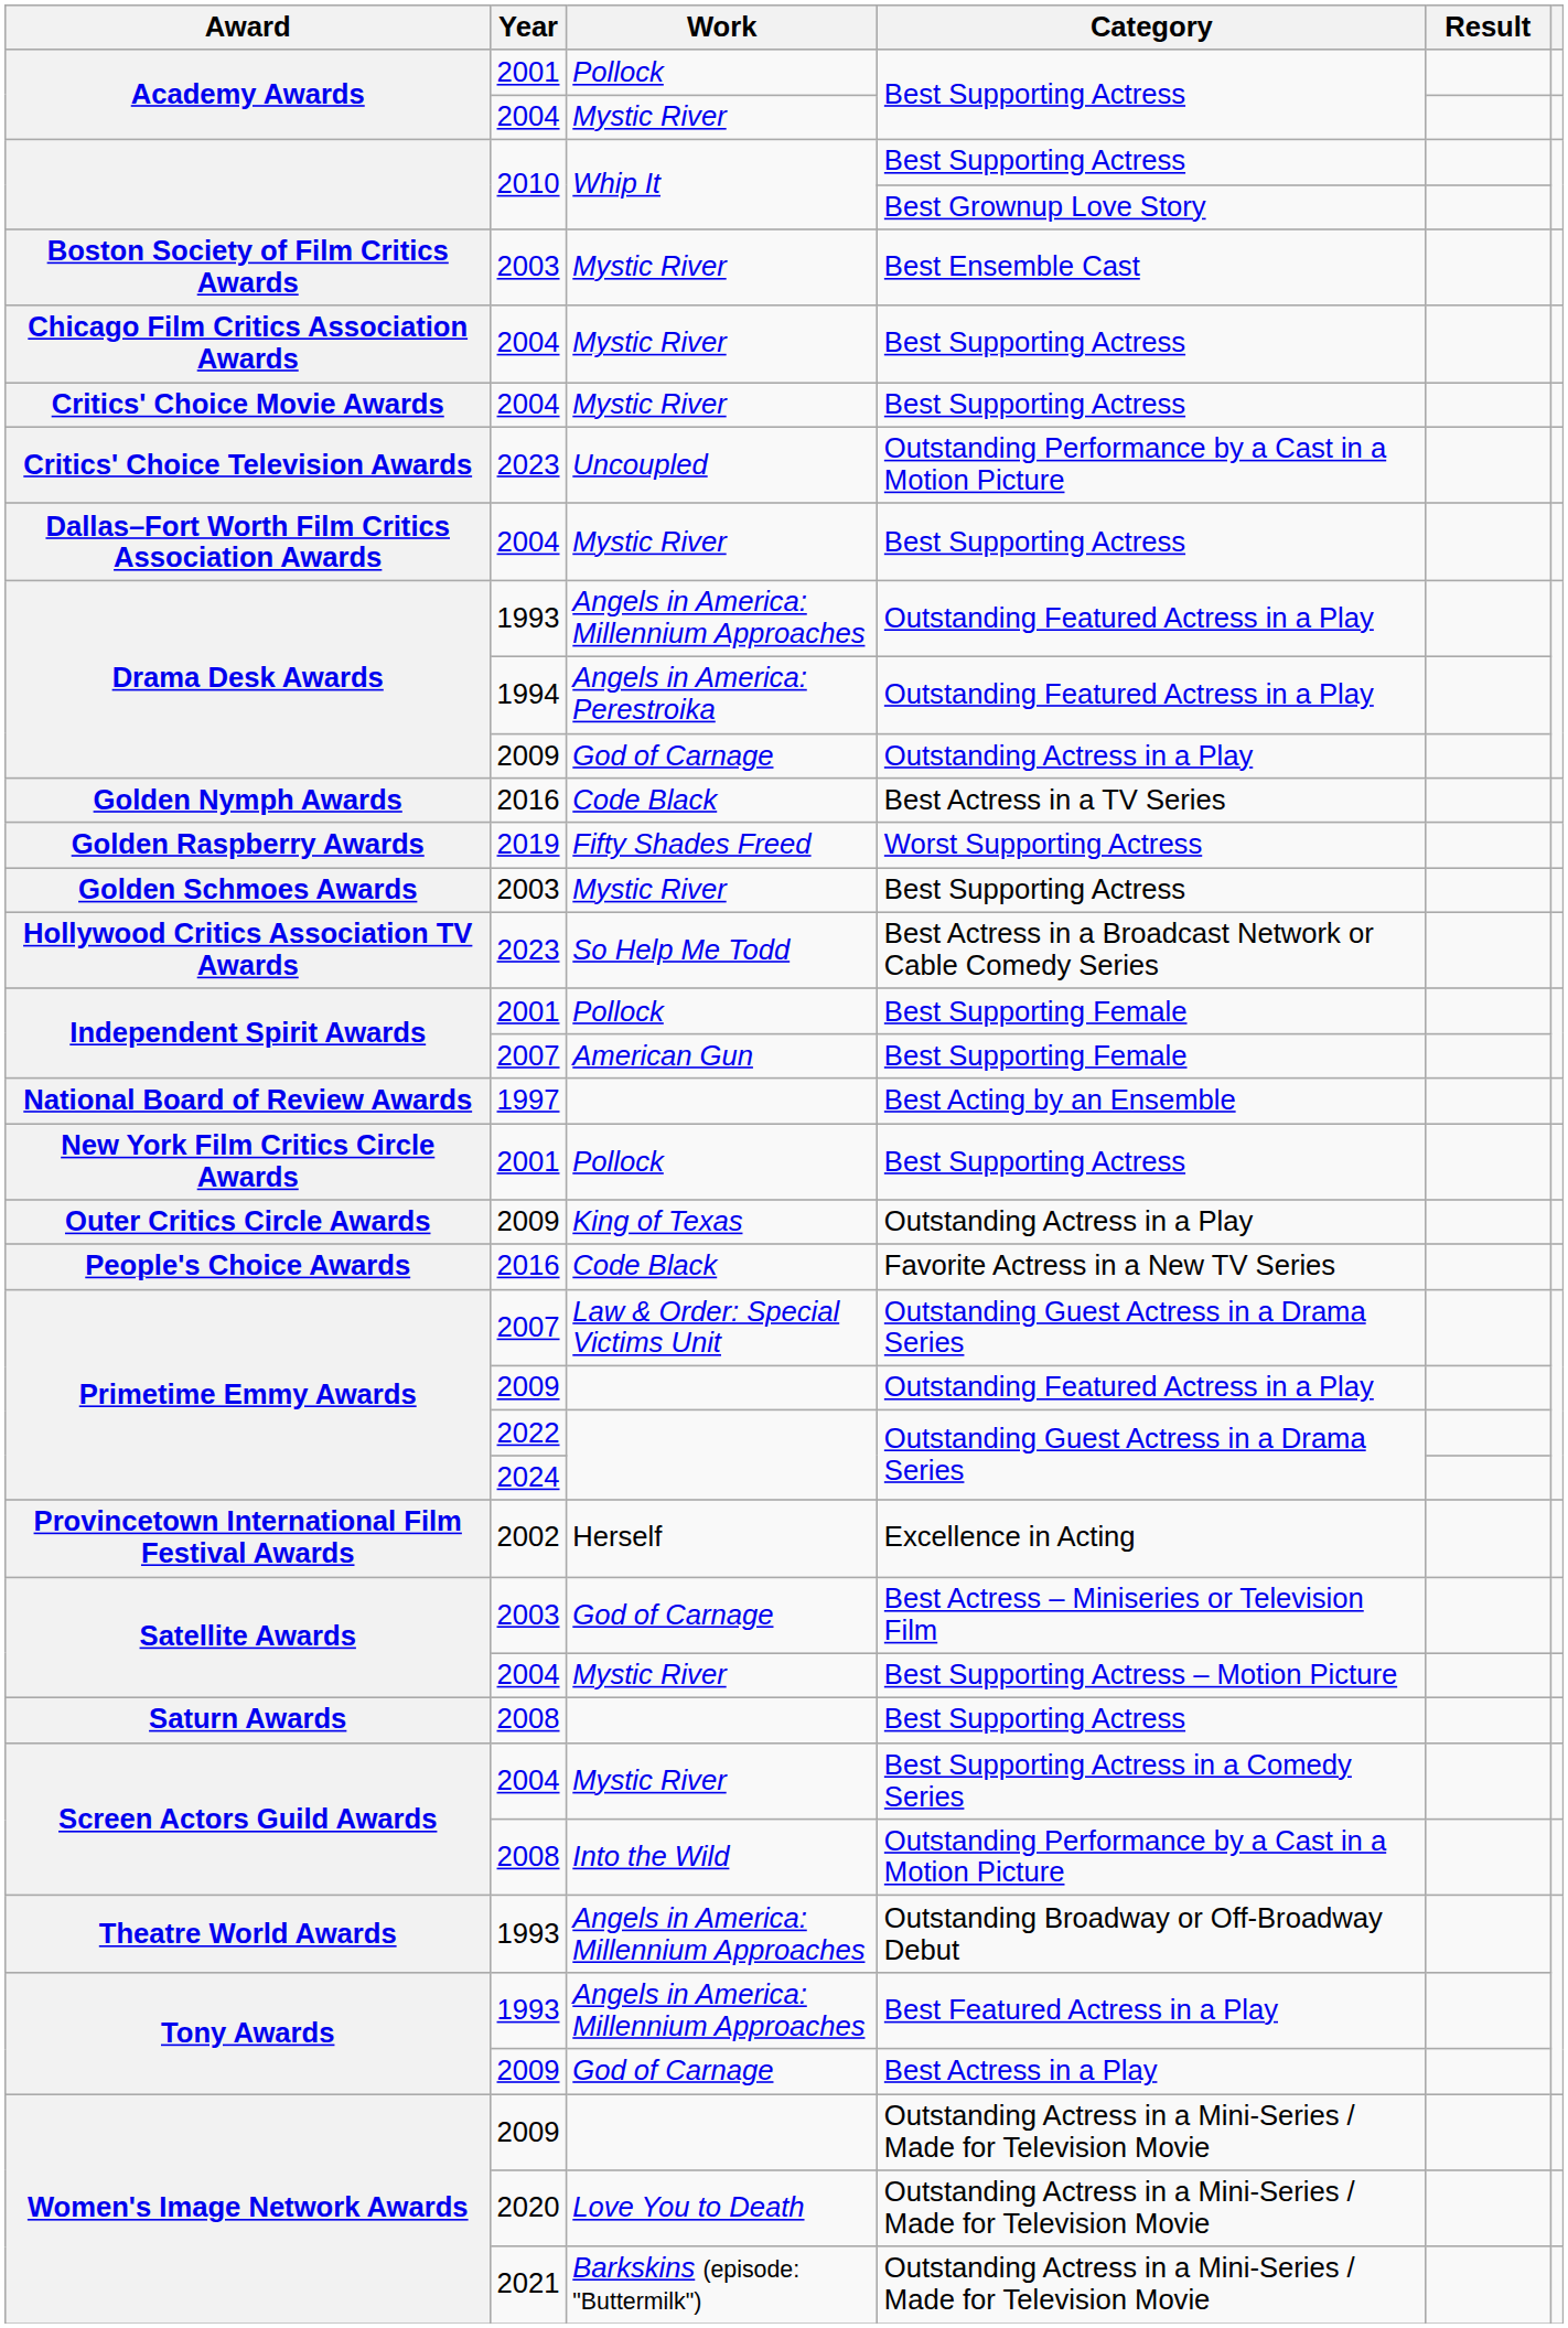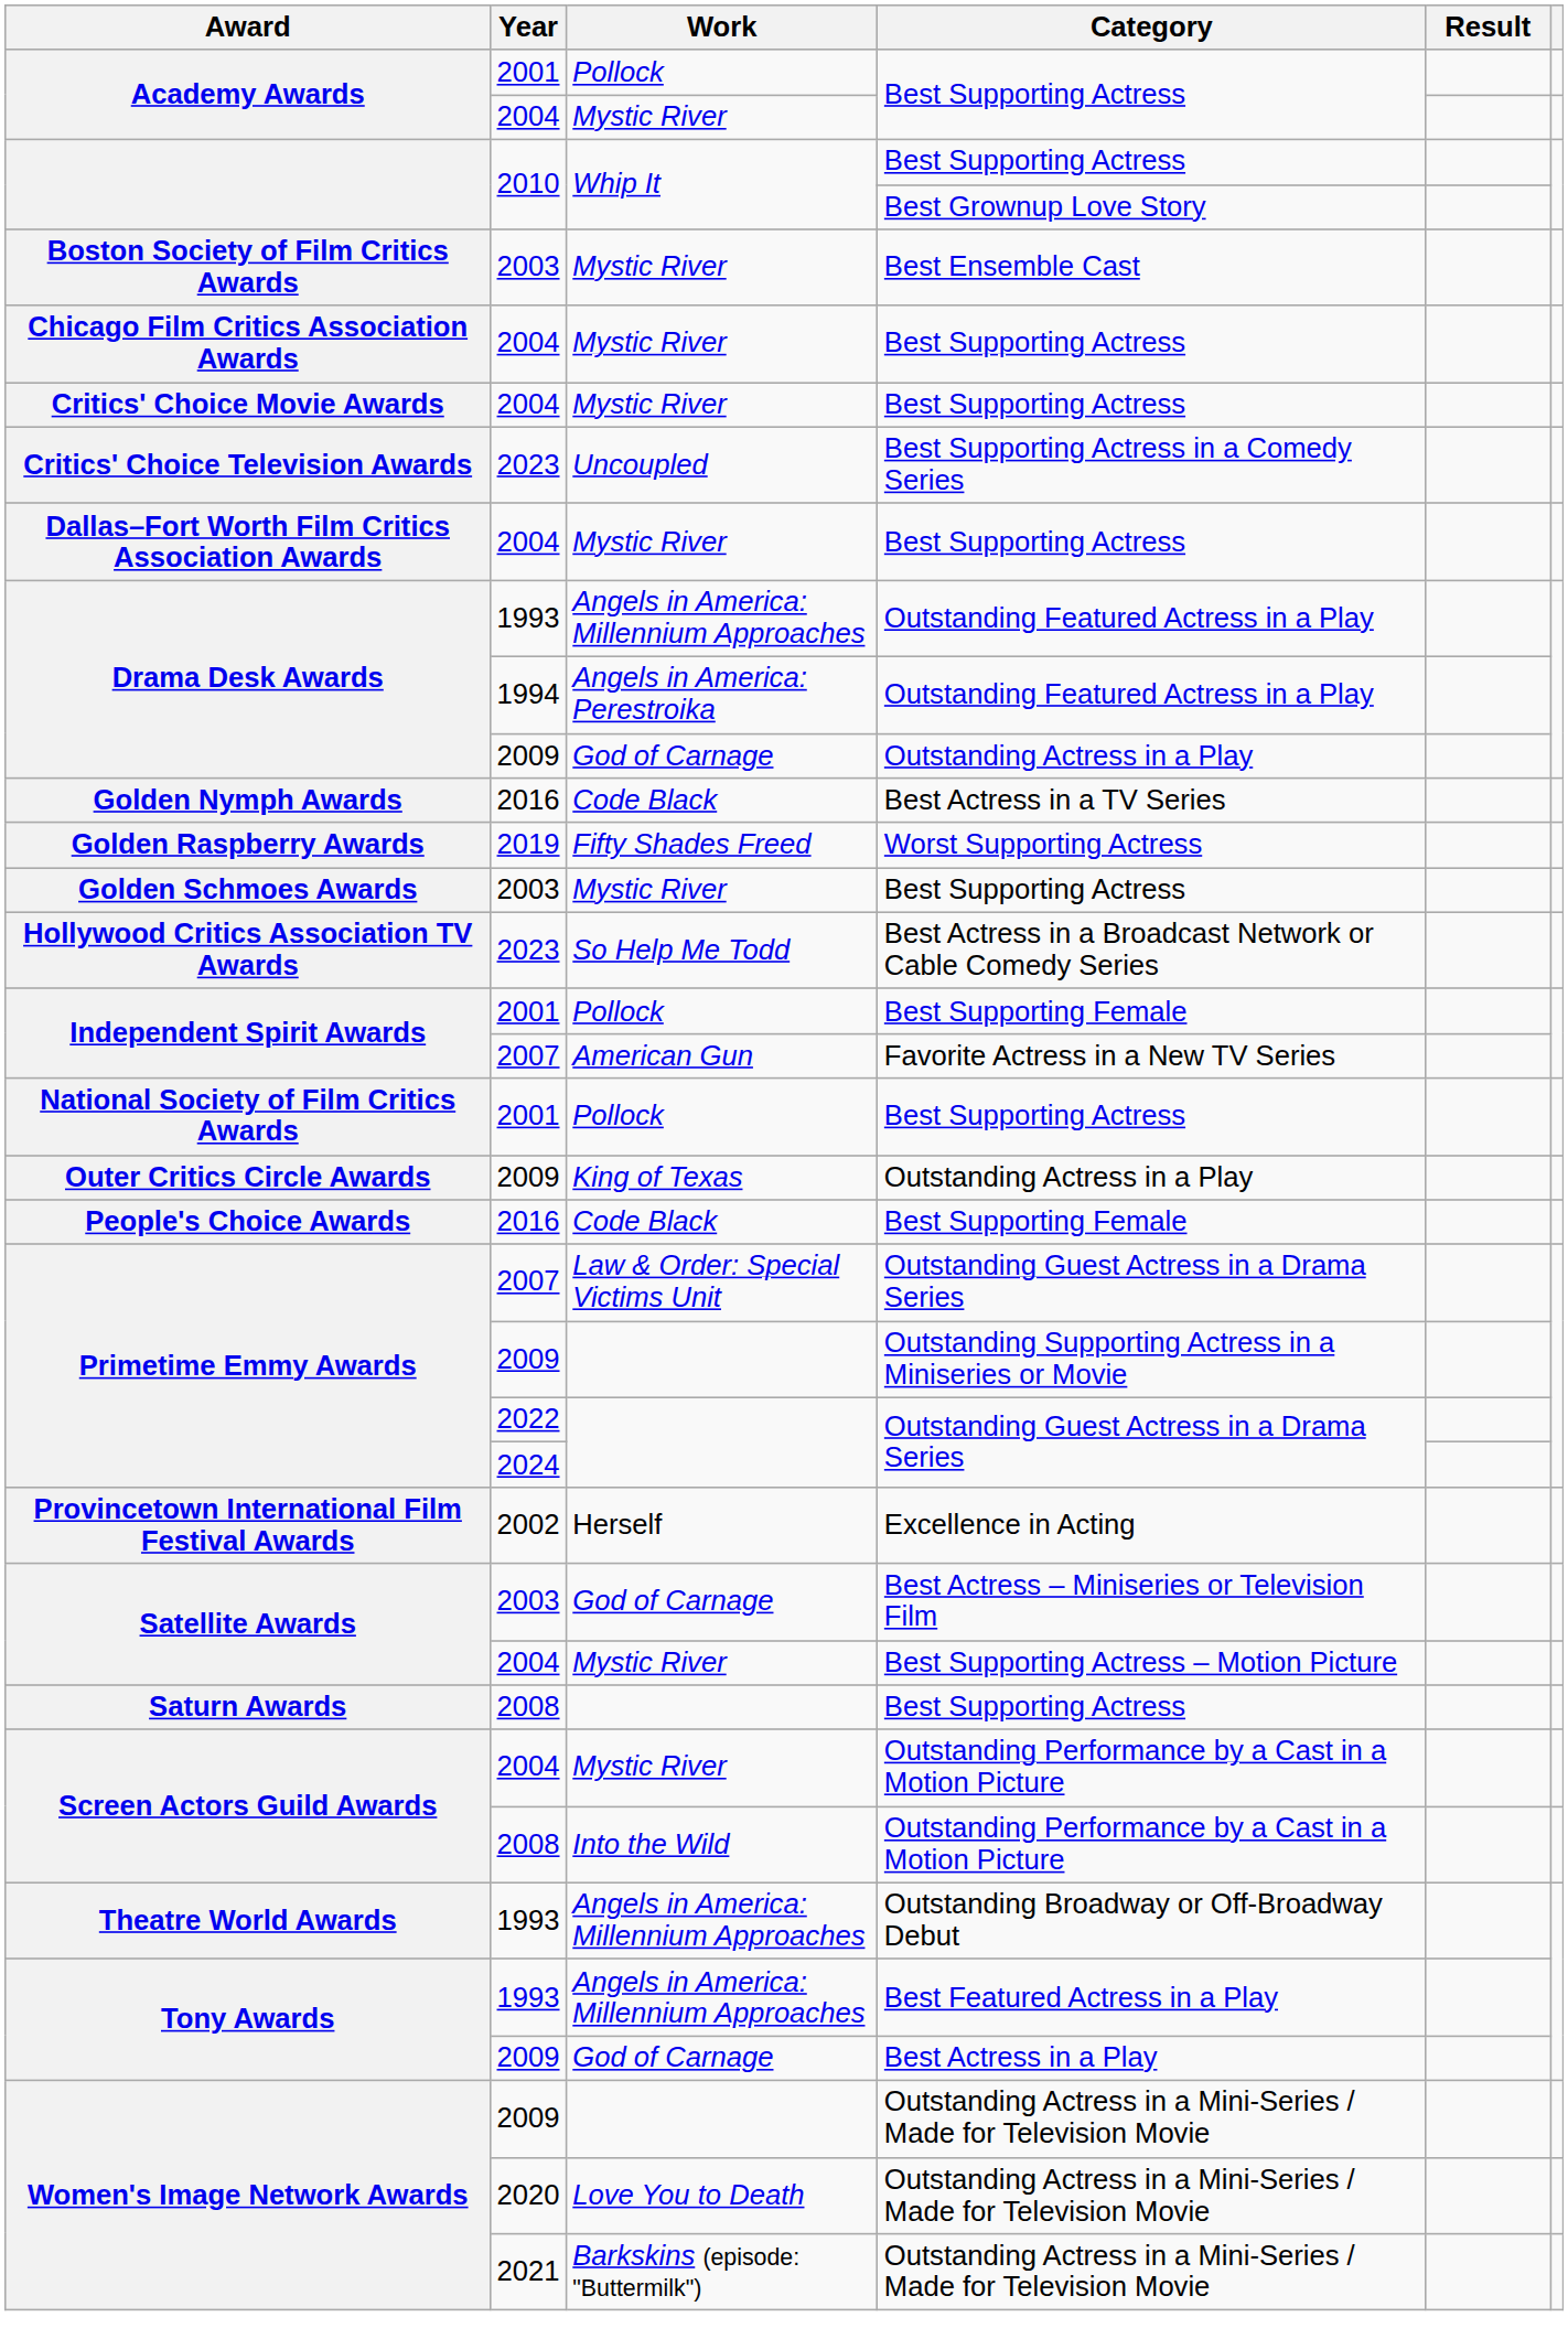 <table class="wikitable sortable plainrowheaders" style="width: 100%;">
 <tr>
 <th scope="col">Award</th>
 <th scope="col">Year</th>
 <th scope="col" style="width: 20%;">Work</th>
 <th scope="col">Category</th>
 <th scope="col" style="width: 8%;">Result</th>
 <th scope="col" class="unsortable"></th>
 </tr>
 <tr>
 <th scope="row" rowspan="2"><a href='#'>Academy Awards</a></th>
 <td><a href='#'>2001</a></td>
 <td><em><a href='#'>Pollock</a></em></td>
 <td rowspan=2><a href='#'>Best Supporting Actress</a></td>
 <td></td>
 <td style="text-align:center;"></td>
 </tr>
 <tr>
 <td><a href='#'>2004</a></td>
 <td><em><a href='#'>Mystic River</a></em></td>
 <td></td>
 <td style="text-align:center;"></td>
 </tr>
 <tr>
 <th scope="row" rowspan="2"></th>
 <td rowspan="2"><a href='#'>2010</a></td>
 <td rowspan="2"><em><a href='#'>Whip It</a></em></td>
 <td><a href='#'>Best Supporting Actress</a></td>
 <td></td>
 <td style="text-align:center;" rowspan="2"></td>
 </tr>
 <tr>
 <td><a href='#'>Best Grownup Love Story</a></td>
 <td></td>
 </tr>
 <tr>
 <th scope="row"><a href='#'>Boston Society of Film Critics Awards</a></th>
 <td><a href='#'>2003</a></td>
 <td><em><a href='#'>Mystic River</a></em></td>
 <td><a href='#'>Best Ensemble Cast</a></td>
 <td></td>
 <td style="text-align:center;"></td>
 </tr>
 <tr>
 <th scope="row"><a href='#'>Chicago Film Critics Association Awards</a></th>
 <td><a href='#'>2004</a></td>
 <td><em><a href='#'>Mystic River</a></em></td>
 <td><a href='#'>Best Supporting Actress</a></td>
 <td></td>
 <td style="text-align:center;"></td>
 </tr>
 <tr>
 <th scope="row"><a href='#'>Critics' Choice Movie Awards</a></th>
 <td><a href='#'>2004</a></td>
 <td><em><a href='#'>Mystic River</a></em></td>
 <td><a href='#'>Best Supporting Actress</a></td>
 <td></td>
 <td style="text-align:center;"></td>
 </tr>
 <tr>
 <th scope="row"><a href='#'>Critics' Choice Television Awards</a></th>
 <td><a href='#'>2023</a></td>
 <td><em><a href='#'>Uncoupled</a></em></td>
-<td><a href='#'>Outstanding Performance by a Cast in a Motion Picture</a></td>
+<td><a href='#'>Best Supporting Actress in a Comedy Series</a></td>
 <td></td>
 <td style="text-align:center;"></td>
 </tr>
 <tr>
 <th scope="row"><a href='#'>Dallas–Fort Worth Film Critics Association Awards</a></th>
 <td><a href='#'>2004</a></td>
 <td><em><a href='#'>Mystic River</a></em></td>
 <td><a href='#'>Best Supporting Actress</a></td>
 <td></td>
 <td style="text-align:center;"></td>
 </tr>
 <tr>
 <th scope="row" rowspan="3"><a href='#'>Drama Desk Awards</a></th>
 <td>1993</td>
 <td><em><a href='#'>Angels in America: Millennium Approaches</a></em></td>
 <td><a href='#'>Outstanding Featured Actress in a Play</a></td>
 <td></td>
 <td style="text-align:center;" rowspan="3"></td>
 </tr>
 <tr>
 <td>1994</td>
 <td><em><a href='#'>Angels in America: Perestroika</a></em></td>
 <td><a href='#'>Outstanding Featured Actress in a Play</a></td>
 <td></td>
 </tr>
 <tr>
 <td>2009</td>
 <td><em><a href='#'>God of Carnage</a></em></td>
 <td><a href='#'>Outstanding Actress in a Play</a></td>
 <td></td>
 </tr>
 <tr>
 <th scope="row"><a href='#'>Golden Nymph Awards</a></th>
 <td>2016</td>
 <td><em><a href='#'>Code Black</a></em></td>
 <td>Best Actress in a TV Series</td>
 <td></td>
 <td style="text-align:center;"></td>
 </tr>
 <tr>
 <th scope="row"><a href='#'>Golden Raspberry Awards</a></th>
 <td><a href='#'>2019</a></td>
 <td><em><a href='#'>Fifty Shades Freed</a></em></td>
 <td><a href='#'>Worst Supporting Actress</a></td>
 <td></td>
 <td style="text-align:center;"></td>
 </tr>
 <tr>
 <th scope="row"><a href='#'>Golden Schmoes Awards</a></th>
 <td>2003</td>
 <td><em><a href='#'>Mystic River</a></em></td>
 <td>Best Supporting Actress</td>
 <td></td>
 <td style="text-align:center;"></td>
 </tr>
 <tr>
 <th scope="row"><a href='#'>Hollywood Critics Association TV Awards</a></th>
 <td><a href='#'>2023</a></td>
 <td><em><a href='#'>So Help Me Todd</a></em></td>
 <td>Best Actress in a Broadcast Network or Cable Comedy Series</td>
 <td></td>
 <td style="text-align:center;"></td>
 </tr>
 <tr>
 <th scope="row" rowspan="2"><a href='#'>Independent Spirit Awards</a></th>
 <td><a href='#'>2001</a></td>
 <td><em><a href='#'>Pollock</a></em></td>
 <td><a href='#'>Best Supporting Female</a></td>
 <td></td>
 <td style="text-align:center;" rowspan="2"></td>
 </tr>
 <tr>
 <td><a href='#'>2007</a></td>
 <td><em><a href='#'>American Gun</a></em></td>
-<td><a href='#'>Best Supporting Female</a></td>
+<td>Favorite Actress in a New TV Series</td>
 <td></td>
 </tr>
 <tr>
-<th scope="row"><a href='#'>National Board of Review Awards</a></th>
-<td><a href='#'>1997</a></td>
-<td></td>
-<td><a href='#'>Best Acting by an Ensemble</a></td>
-<td></td>
-<td style="text-align:center;"></td>
-</tr>
-<tr>
-<th scope="row"><a href='#'>New York Film Critics Circle Awards</a></th>
+<th scope="row"><a href='#'>National Society of Film Critics Awards</a></th>
 <td><a href='#'>2001</a></td>
 <td><em><a href='#'>Pollock</a></em></td>
 <td><a href='#'>Best Supporting Actress</a></td>
 <td></td>
 <td style="text-align:center;"></td>
 </tr>
 <tr>
 <th scope="row"><a href='#'>Outer Critics Circle Awards</a></th>
 <td>2009</td>
 <td><em><a href='#'>King of Texas</a></em></td>
 <td>Outstanding Actress in a Play</td>
 <td></td>
 <td style="text-align:center;"></td>
 </tr>
 <tr>
 <th scope="row"><a href='#'>People's Choice Awards</a></th>
 <td><a href='#'>2016</a></td>
 <td><em><a href='#'>Code Black</a></em></td>
-<td>Favorite Actress in a New TV Series</td>
+<td><a href='#'>Best Supporting Female</a></td>
 <td></td>
 <td style="text-align:center;"></td>
 </tr>
 <tr>
 <th scope="row" rowspan="4"><a href='#'>Primetime Emmy Awards</a></th>
 <td><a href='#'>2007</a></td>
 <td><em><a href='#'>Law & Order: Special Victims Unit</a></em></td>
 <td><a href='#'>Outstanding Guest Actress in a Drama Series</a></td>
 <td></td>
 <td style="text-align:center;" rowspan="4"></td>
 </tr>
 <tr>
 <td><a href='#'>2009</a></td>
 <td></td>
-<td><a href='#'>Outstanding Featured Actress in a Play</a></td>
+<td><a href='#'>Outstanding Supporting Actress in a Miniseries or Movie</a></td>
 <td></td>
 </tr>
 <tr>
 <td><a href='#'>2022</a></td>
 <td rowspan="2"></td>
 <td rowspan="2"><a href='#'>Outstanding Guest Actress in a Drama Series</a></td>
 <td></td>
 </tr>
 <tr>
 <td><a href='#'>2024</a></td>
 <td></td>
 </tr>
 <tr>
 <th scope="row"><a href='#'>Provincetown International Film Festival Awards</a></th>
 <td>2002</td>
 <td>Herself</td>
 <td>Excellence in Acting</td>
 <td></td>
 <td style="text-align:center;"></td>
 </tr>
 <tr>
 <th scope="row" rowspan="2"><a href='#'>Satellite Awards</a></th>
 <td><a href='#'>2003</a></td>
 <td><em><a href='#'>God of Carnage</a></em></td>
 <td><a href='#'>Best Actress – Miniseries or Television Film</a></td>
 <td></td>
 <td style="text-align:center;"></td>
 </tr>
 <tr>
 <td><a href='#'>2004</a></td>
 <td><em><a href='#'>Mystic River</a></em></td>
 <td><a href='#'>Best Supporting Actress – Motion Picture</a></td>
 <td></td>
 <td style="text-align:center;"></td>
 </tr>
 <tr>
 <th scope="row"><a href='#'>Saturn Awards</a></th>
 <td><a href='#'>2008</a></td>
 <td></td>
 <td><a href='#'>Best Supporting Actress</a></td>
 <td></td>
 <td style="text-align:center;"></td>
 </tr>
 <tr>
 <th scope="row" rowspan="2"><a href='#'>Screen Actors Guild Awards</a></th>
 <td><a href='#'>2004</a></td>
 <td><em><a href='#'>Mystic River</a></em></td>
-<td><a href='#'>Best Supporting Actress in a Comedy Series</a></td>
+<td><a href='#'>Outstanding Performance by a Cast in a Motion Picture</a></td>
 <td></td>
 <td style="text-align:center;"></td>
 </tr>
 <tr>
 <td><a href='#'>2008</a></td>
 <td><em><a href='#'>Into the Wild</a></em></td>
 <td><a href='#'>Outstanding Performance by a Cast in a Motion Picture</a></td>
 <td></td>
 <td style="text-align:center;"></td>
 </tr>
 <tr>
 <th scope="row"><a href='#'>Theatre World Awards</a></th>
 <td>1993</td>
 <td><em><a href='#'>Angels in America: Millennium Approaches</a></em></td>
 <td>Outstanding Broadway or Off-Broadway Debut</td>
 <td></td>
 <td style="text-align:center;" rowspan="3"></td>
 </tr>
 <tr>
 <th scope="row" rowspan="2"><a href='#'>Tony Awards</a></th>
 <td><a href='#'>1993</a></td>
 <td><em><a href='#'>Angels in America: Millennium Approaches</a></em></td>
 <td><a href='#'>Best Featured Actress in a Play</a></td>
 <td></td>
 </tr>
 <tr>
 <td><a href='#'>2009</a></td>
 <td><em><a href='#'>God of Carnage</a></em></td>
 <td><a href='#'>Best Actress in a Play</a></td>
 <td></td>
 </tr>
 <tr>
 <th scope="row" rowspan="3"><a href='#'>Women's Image Network Awards</a></th>
 <td>2009</td>
 <td></td>
 <td>Outstanding Actress in a Mini-Series / Made for Television Movie</td>
 <td></td>
 <td style="text-align:center;"></td>
 </tr>
 <tr>
 <td>2020</td>
 <td><em><a href='#'>Love You to Death</a></em></td>
 <td>Outstanding Actress in a Mini-Series / Made for Television Movie</td>
 <td></td>
 <td style="text-align:center;"></td>
 </tr>
 <tr>
 <td>2021</td>
 <td><em><a href='#'>Barkskins</a></em> <small>(episode: "Buttermilk")</small></td>
 <td>Outstanding Actress in a Mini-Series / Made for Television Movie</td>
 <td></td>
 <td style="text-align:center;"></td>
 </tr>
 </table>
